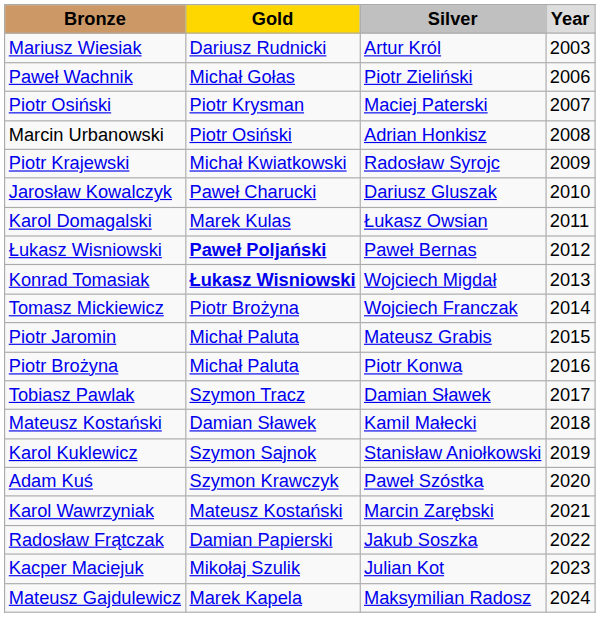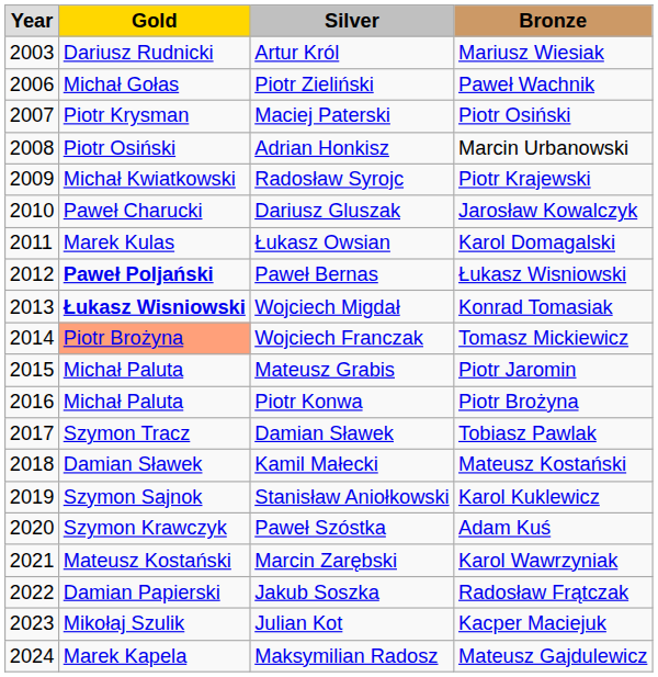 <table class="wikitable" style="text-align:left;">
 <tr>
-<td style="background:#cc9966; font-weight:bold; text-align:center;">Bronze</td>
+<td style="background:#DDDDDD; font-weight:bold; text-align:center;">Year</td>
 <td style="background:gold; font-weight:bold; text-align:center;">Gold</td>
 <td style="background:silver; font-weight:bold; text-align:center;">Silver</td>
-<td style="background:#DDDDDD; font-weight:bold; text-align:center;">Year</td>
+<td style="background:#cc9966; font-weight:bold; text-align:center;">Bronze</td>
 </tr>
 <tr>
-<td><a href='#'>Mariusz Wiesiak</a></td>
+<td>2003</td>
 <td><a href='#'>Dariusz Rudnicki</a></td>
 <td><a href='#'>Artur Król</a></td>
-<td>2003</td>
+<td><a href='#'>Mariusz Wiesiak</a></td>
 </tr>
 <tr>
-<td><a href='#'>Paweł Wachnik</a></td>
+<td>2006</td>
 <td><a href='#'>Michał Gołas</a></td>
 <td><a href='#'>Piotr Zieliński</a></td>
-<td>2006</td>
+<td><a href='#'>Paweł Wachnik</a></td>
 </tr>
 <tr>
-<td><a href='#'>Piotr Osiński</a></td>
+<td>2007</td>
 <td><a href='#'>Piotr Krysman</a></td>
 <td><a href='#'>Maciej Paterski</a></td>
-<td>2007</td>
+<td><a href='#'>Piotr Osiński</a></td>
 </tr>
 <tr>
-<td>Marcin Urbanowski</td>
+<td>2008</td>
 <td><a href='#'>Piotr Osiński</a></td>
 <td><a href='#'>Adrian Honkisz</a></td>
-<td>2008</td>
+<td>Marcin Urbanowski</td>
 </tr>
 <tr>
-<td><a href='#'>Piotr Krajewski</a></td>
+<td>2009</td>
 <td><a href='#'>Michał Kwiatkowski</a></td>
 <td><a href='#'>Radosław Syrojc</a></td>
-<td>2009</td>
+<td><a href='#'>Piotr Krajewski</a></td>
 </tr>
 <tr>
-<td><a href='#'>Jarosław Kowalczyk</a></td>
+<td>2010</td>
 <td><a href='#'>Paweł Charucki</a></td>
 <td><a href='#'>Dariusz Gluszak</a></td>
-<td>2010</td>
+<td><a href='#'>Jarosław Kowalczyk</a></td>
 </tr>
 <tr>
-<td><a href='#'>Karol Domagalski</a></td>
+<td>2011</td>
 <td><a href='#'>Marek Kulas</a></td>
 <td><a href='#'>Łukasz Owsian</a></td>
-<td>2011</td>
+<td><a href='#'>Karol Domagalski</a></td>
 </tr>
 <tr>
-<td><a href='#'>Łukasz Wisniowski</a></td>
+<td>2012</td>
 <td><strong><a href='#'>Paweł Poljański</a></strong></td>
 <td><a href='#'>Paweł Bernas</a></td>
-<td>2012</td>
+<td><a href='#'>Łukasz Wisniowski</a></td>
 </tr>
 <tr>
-<td><a href='#'>Konrad Tomasiak</a></td>
+<td>2013</td>
 <td><strong><a href='#'>Łukasz Wisniowski</a></strong></td>
 <td><a href='#'>Wojciech Migdał</a></td>
-<td>2013</td>
+<td><a href='#'>Konrad Tomasiak</a></td>
 </tr>
 <tr>
+<td>2014</td>
+<td style="background: lightsalmon;"><a href='#'>Piotr Brożyna</a></td>
+<td><a href='#'>Wojciech Franczak</a></td>
 <td><a href='#'>Tomasz Mickiewicz</a></td>
-<td><a href='#'>Piotr Brożyna</a></td>
-<td><a href='#'>Wojciech Franczak</a></td>
-<td>2014</td>
 </tr>
 <tr>
-<td><a href='#'>Piotr Jaromin</a></td>
+<td>2015</td>
 <td><a href='#'>Michał Paluta</a></td>
 <td><a href='#'>Mateusz Grabis</a></td>
-<td>2015</td>
+<td><a href='#'>Piotr Jaromin</a></td>
 </tr>
 <tr>
-<td><a href='#'>Piotr Brożyna</a></td>
+<td>2016</td>
 <td><a href='#'>Michał Paluta</a></td>
 <td><a href='#'>Piotr Konwa</a></td>
-<td>2016</td>
+<td><a href='#'>Piotr Brożyna</a></td>
 </tr>
 <tr>
-<td><a href='#'>Tobiasz Pawlak</a></td>
+<td>2017</td>
 <td><a href='#'>Szymon Tracz</a></td>
 <td><a href='#'>Damian Sławek</a></td>
-<td>2017</td>
+<td><a href='#'>Tobiasz Pawlak</a></td>
 </tr>
 <tr>
-<td><a href='#'>Mateusz Kostański</a></td>
+<td>2018</td>
 <td><a href='#'>Damian Sławek</a></td>
 <td><a href='#'>Kamil Małecki</a></td>
-<td>2018</td>
+<td><a href='#'>Mateusz Kostański</a></td>
 </tr>
 <tr>
-<td><a href='#'>Karol Kuklewicz</a></td>
+<td>2019</td>
 <td><a href='#'>Szymon Sajnok</a></td>
 <td><a href='#'>Stanisław Aniołkowski</a></td>
-<td>2019</td>
+<td><a href='#'>Karol Kuklewicz</a></td>
 </tr>
 <tr>
-<td><a href='#'>Adam Kuś</a></td>
+<td>2020</td>
 <td><a href='#'>Szymon Krawczyk</a></td>
 <td><a href='#'>Paweł Szóstka</a></td>
-<td>2020</td>
+<td><a href='#'>Adam Kuś</a></td>
 </tr>
 <tr>
-<td><a href='#'>Karol Wawrzyniak</a></td>
+<td>2021</td>
 <td><a href='#'>Mateusz Kostański</a></td>
 <td><a href='#'>Marcin Zarębski</a></td>
-<td>2021</td>
+<td><a href='#'>Karol Wawrzyniak</a></td>
 </tr>
 <tr>
-<td><a href='#'>Radosław Frątczak</a></td>
+<td>2022</td>
 <td><a href='#'>Damian Papierski</a></td>
 <td><a href='#'>Jakub Soszka</a></td>
-<td>2022</td>
+<td><a href='#'>Radosław Frątczak</a></td>
 </tr>
 <tr>
-<td><a href='#'>Kacper Maciejuk</a></td>
+<td>2023</td>
 <td><a href='#'>Mikołaj Szulik</a></td>
 <td><a href='#'>Julian Kot</a></td>
-<td>2023</td>
+<td><a href='#'>Kacper Maciejuk</a></td>
 </tr>
 <tr>
-<td><a href='#'>Mateusz Gajdulewicz</a></td>
+<td>2024</td>
 <td><a href='#'>Marek Kapela</a></td>
 <td><a href='#'>Maksymilian Radosz</a></td>
-<td>2024</td>
+<td><a href='#'>Mateusz Gajdulewicz</a></td>
 </tr>
 </table>
